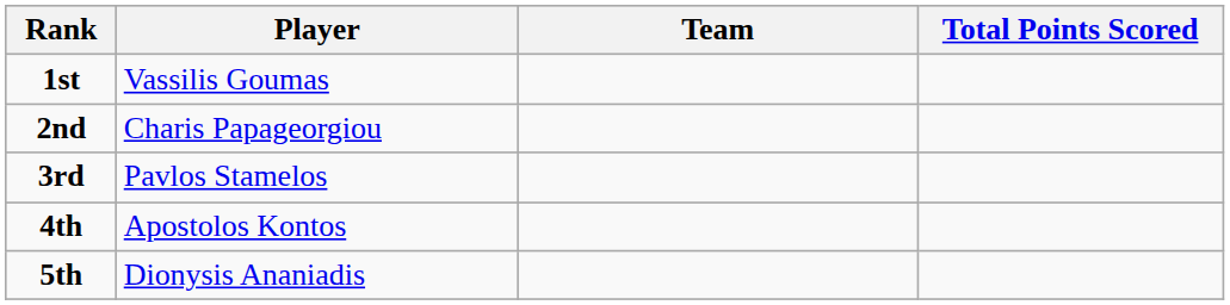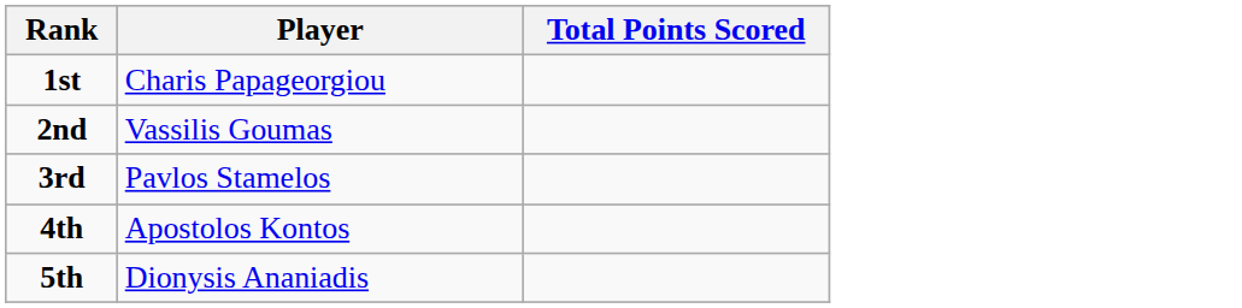 <table class="wikitable sortable">
 <tr>
 <th style="width:50px;">Rank</th>
 <th style="width:200px;">Player</th>
-<th style="width:200px;">Team</th>
 <th style="width:150px;"><a href='#'>Total Points Scored</a></th>
 </tr>
 <tr>
 <td style="text-align:center;"><strong>1st</strong></td>
-<td> <a href='#'>Vassilis Goumas</a></td>
-<td></td>
+<td> <a href='#'>Charis Papageorgiou</a></td>
 <td></td>
 </tr>
 <tr>
 <td style="text-align:center;"><strong>2nd</strong></td>
-<td> <a href='#'>Charis Papageorgiou</a></td>
-<td></td>
+<td> <a href='#'>Vassilis Goumas</a></td>
 <td></td>
 </tr>
 <tr>
 <td style="text-align:center;"><strong>3rd</strong></td>
 <td> <a href='#'>Pavlos Stamelos</a></td>
 <td></td>
-<td></td>
 </tr>
 <tr>
 <td style="text-align:center;"><strong>4th</strong></td>
 <td> <a href='#'>Apostolos Kontos</a></td>
-<td></td>
 <td></td>
 </tr>
 <tr>
 <td style="text-align:center;"><strong>5th</strong></td>
 <td> <a href='#'>Dionysis Ananiadis</a></td>
 <td></td>
-<td></td>
 </tr>
 </table>
